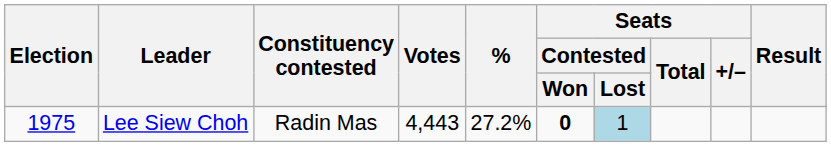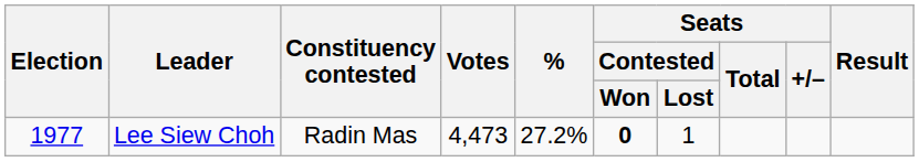 <table class=wikitable style="text-align: center;">
 <tr>
 <th rowspan=3>Election</th>
 <th rowspan=3>Leader</th>
 <th rowspan=3>Constituency<br>contested</th>
 <th rowspan=3>Votes</th>
 <th rowspan=3>%</th>
 <th colspan=4>Seats</th>
 <th rowspan=3>Result</th>
 </tr>
 <tr>
 <th colspan=2>Contested</th>
 <th rowspan=2>Total</th>
 <th rowspan=2>+/–</th>
 </tr>
 <tr>
 <th>Won</th>
 <th>Lost</th>
 </tr>
 <tr>
-<td><a href='#'>1975</a></td>
+<td><a href='#'>1977</a></td>
 <td><a href='#'>Lee Siew Choh</a></td>
 <td>Radin Mas</td>
-<td>4,443</td>
+<td>4,473</td>
 <td>27.2%</td>
 <td><strong>0</strong></td>
-<td style="background: lightblue;">1</td>
+<td>1</td>
 <td></td>
 <td></td>
 <td></td>
 </tr>
 </table>
